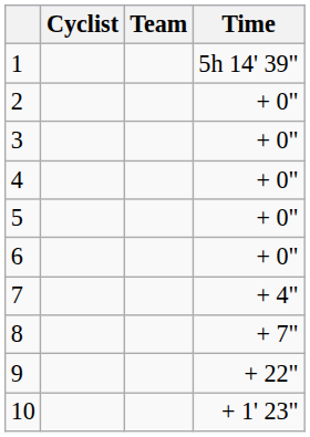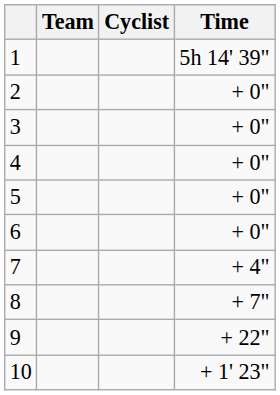 <table class="wikitable">
 <tr style="background:#ccccff;">
 <th></th>
+<th>Team</th>
 <th>Cyclist</th>
-<th>Team</th>
 <th>Time</th>
 </tr>
 <tr>
 <td>1</td>
 <td></td>
 <td></td>
 <td align="right">5h 14' 39"</td>
 </tr>
 <tr>
 <td>2</td>
 <td></td>
 <td></td>
 <td align="right">+ 0"</td>
 </tr>
 <tr>
 <td>3</td>
 <td></td>
 <td></td>
 <td align="right">+ 0"</td>
 </tr>
 <tr>
 <td>4</td>
 <td></td>
 <td></td>
 <td align="right">+ 0"</td>
 </tr>
 <tr>
 <td>5</td>
 <td></td>
 <td></td>
 <td align="right">+ 0"</td>
 </tr>
 <tr>
 <td>6</td>
 <td></td>
 <td></td>
 <td align="right">+ 0"</td>
 </tr>
 <tr>
 <td>7</td>
 <td></td>
 <td></td>
 <td align="right">+ 4"</td>
 </tr>
 <tr>
 <td>8</td>
 <td></td>
 <td></td>
 <td align="right">+ 7"</td>
 </tr>
 <tr>
 <td>9</td>
 <td></td>
 <td></td>
 <td align="right">+ 22"</td>
 </tr>
 <tr>
 <td>10</td>
 <td></td>
 <td></td>
 <td align="right">+ 1' 23"</td>
 </tr>
 </table>
